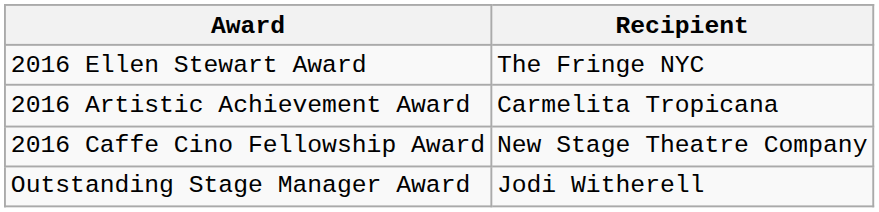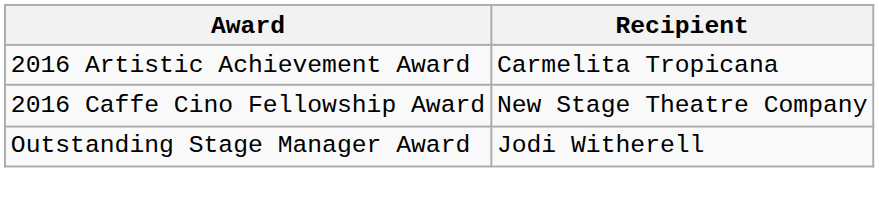 <table class="wikitable">
 <tr>
 <th>Award</th>
 <th>Recipient</th>
-</tr>
-<tr>
-<td>2016 Ellen Stewart Award</td>
-<td>The Fringe NYC</td>
 </tr>
 <tr>
 <td>2016 Artistic Achievement Award</td>
 <td>Carmelita Tropicana</td>
 </tr>
 <tr>
 <td>2016 Caffe Cino Fellowship Award</td>
 <td>New Stage Theatre Company</td>
 </tr>
 <tr>
 <td>Outstanding Stage Manager Award</td>
 <td>Jodi Witherell</td>
 </tr>
 </table>
